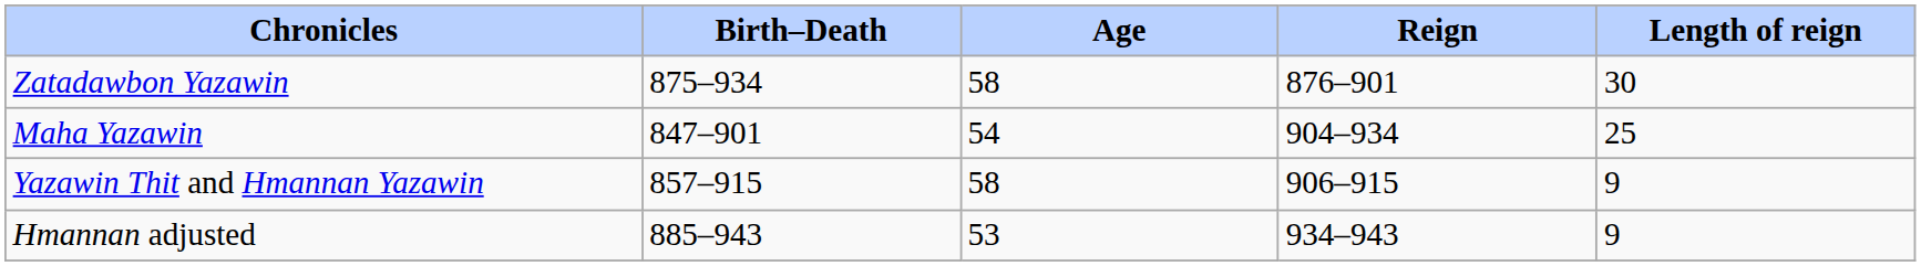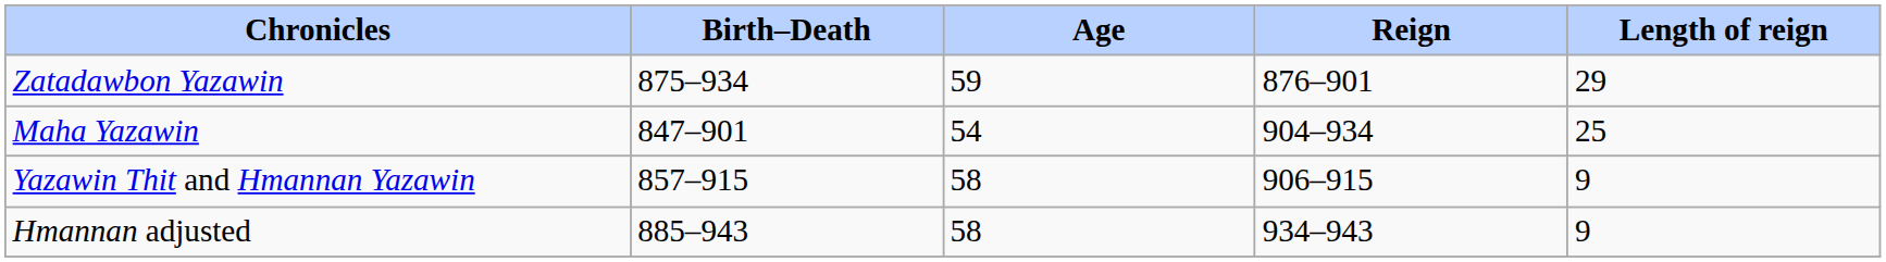 <table width=75% class="wikitable">
 <tr>
 <th style="background-color:#B9D1FF" width=20%>Chronicles</th>
 <th style="background-color:#B9D1FF" width=10%>Birth–Death</th>
 <th style="background-color:#B9D1FF" width=10%>Age</th>
 <th style="background-color:#B9D1FF" width=10%>Reign</th>
 <th style="background-color:#B9D1FF" width=10%>Length of reign</th>
 </tr>
 <tr>
 <td><em><a href='#'>Zatadawbon Yazawin</a></em></td>
 <td>875–934</td>
-<td>58</td>
+<td>59</td>
 <td>876–901</td>
-<td>30</td>
+<td>29</td>
 </tr>
 <tr>
 <td><em><a href='#'>Maha Yazawin</a></em></td>
 <td>847–901</td>
 <td>54</td>
 <td>904–934</td>
 <td>25</td>
 </tr>
 <tr>
 <td><em><a href='#'>Yazawin Thit</a></em> and <em><a href='#'>Hmannan Yazawin</a></em></td>
 <td>857–915</td>
 <td>58</td>
 <td>906–915</td>
 <td>9</td>
 </tr>
 <tr>
 <td><em>Hmannan</em> adjusted</td>
 <td>885–943</td>
-<td>53</td>
+<td>58</td>
 <td>934–943</td>
 <td>9</td>
 </tr>
 </table>
